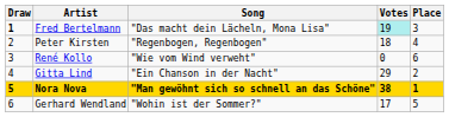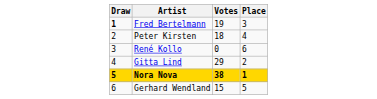 <table class="sortable wikitable" style="margin: 1em auto 1em auto">
 <tr>
 <th>Draw</th>
 <th>Artist</th>
-<th>Song</th>
 <th>Votes</th>
 <th>Place</th>
 </tr>
 <tr>
 <td><strong>1</strong></td>
 <td><a href='#'>Fred Bertelmann</a></td>
-<td>"Das macht dein Lächeln, Mona Lisa"</td>
-<td style="background: paleturquoise;">19</td>
+<td>19</td>
 <td>3</td>
 </tr>
 <tr>
 <td>2</td>
 <td>Peter Kirsten</td>
-<td>"Regenbogen, Regenbogen"</td>
 <td>18</td>
 <td>4</td>
 </tr>
 <tr>
 <td>3</td>
 <td><a href='#'>René Kollo</a></td>
-<td>"Wie vom Wind verweht"</td>
 <td>0</td>
 <td>6</td>
 </tr>
 <tr>
 <td>4</td>
 <td><a href='#'>Gitta Lind</a></td>
-<td>"Ein Chanson in der Nacht"</td>
 <td>29</td>
 <td>2</td>
 </tr>
 <tr bgcolor="#FFD700">
 <td><strong>5</strong></td>
 <td><strong>Nora Nova</strong></td>
-<td><strong>"Man gewöhnt sich so schnell an das Schöne"</strong></td>
 <td><strong>38</strong></td>
 <td><strong>1</strong></td>
 </tr>
 <tr>
 <td>6</td>
 <td>Gerhard Wendland</td>
-<td>"Wohin ist der Sommer?"</td>
-<td>17</td>
+<td>15</td>
 <td>5</td>
 </tr>
 </table>
